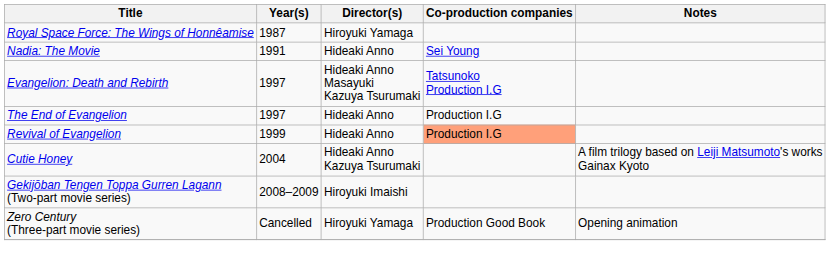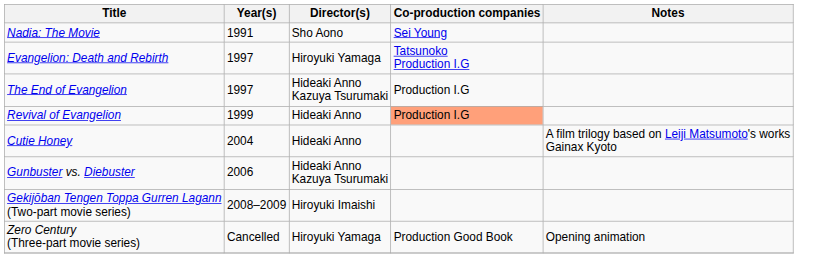 <table class="wikitable">
 <tr>
 <th>Title</th>
 <th>Year(s)</th>
 <th>Director(s)</th>
 <th>Co-production companies</th>
 <th>Notes</th>
 </tr>
 <tr>
-<td><em><a href='#'>Royal Space Force: The Wings of Honnêamise</a></em></td>
-<td>1987</td>
-<td>Hiroyuki Yamaga</td>
-<td></td>
-<td></td>
-</tr>
-<tr>
 <td><em><a href='#'>Nadia: The Movie</a></em></td>
 <td>1991</td>
-<td>Hideaki Anno</td>
+<td>Sho Aono</td>
 <td><a href='#'>Sei Young</a></td>
 <td></td>
 </tr>
 <tr>
 <td><em><a href='#'>Evangelion: Death and Rebirth</a></em></td>
 <td>1997</td>
-<td>Hideaki Anno<br>Masayuki<br>Kazuya Tsurumaki</td>
+<td>Hiroyuki Yamaga</td>
 <td><a href='#'>Tatsunoko</a> <br><a href='#'>Production I.G</a> </td>
 <td></td>
 </tr>
 <tr>
 <td><em><a href='#'>The End of Evangelion</a></em></td>
 <td>1997</td>
-<td>Hideaki Anno</td>
+<td>Hideaki Anno<br>Kazuya Tsurumaki</td>
 <td>Production I.G</td>
 <td></td>
 </tr>
 <tr>
 <td><em><a href='#'>Revival of Evangelion</a></em></td>
 <td>1999</td>
 <td>Hideaki Anno</td>
 <td style="background: lightsalmon;">Production I.G</td>
 <td></td>
 </tr>
 <tr>
 <td><em><a href='#'>Cutie Honey</a></em></td>
 <td>2004</td>
+<td>Hideaki Anno</td>
+<td></td>
+<td>A film trilogy based on <a href='#'>Leiji Matsumoto</a>'s works<br>Gainax Kyoto</td>
+</tr>
+<tr>
+<td><em><a href='#'>Gunbuster</a> vs. <a href='#'>Diebuster</a></em></td>
+<td>2006</td>
 <td>Hideaki Anno<br>Kazuya Tsurumaki</td>
 <td></td>
-<td>A film trilogy based on <a href='#'>Leiji Matsumoto</a>'s works<br>Gainax Kyoto</td>
+<td></td>
 </tr>
 <tr>
 <td><em><a href='#'>Gekijōban Tengen Toppa Gurren Lagann</a></em><br>(Two-part movie series)</td>
 <td>2008–2009</td>
 <td>Hiroyuki Imaishi</td>
 <td></td>
 <td></td>
 </tr>
 <tr>
 <td><em>Zero Century</em><br>(Three-part movie series)</td>
 <td>Cancelled</td>
 <td>Hiroyuki Yamaga</td>
 <td>Production Good Book</td>
 <td>Opening animation</td>
 </tr>
 <tr>
 </tr>
 </table>
